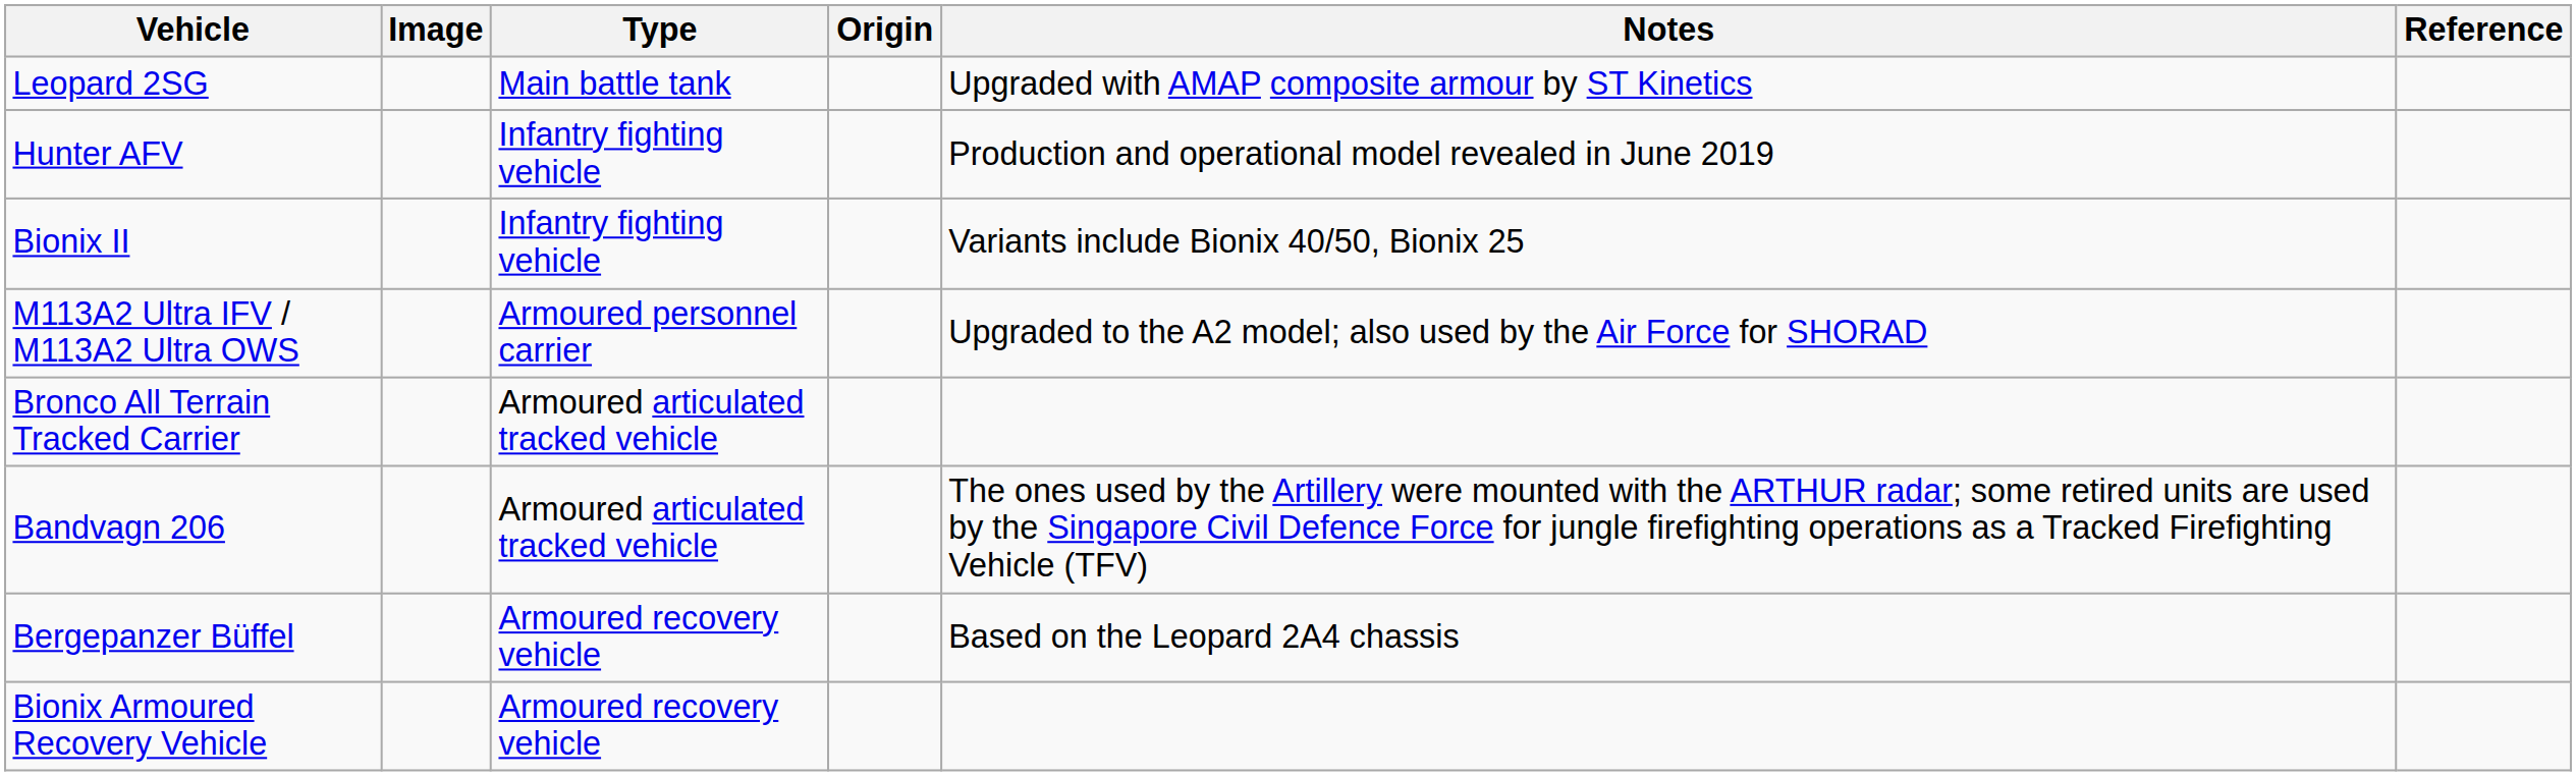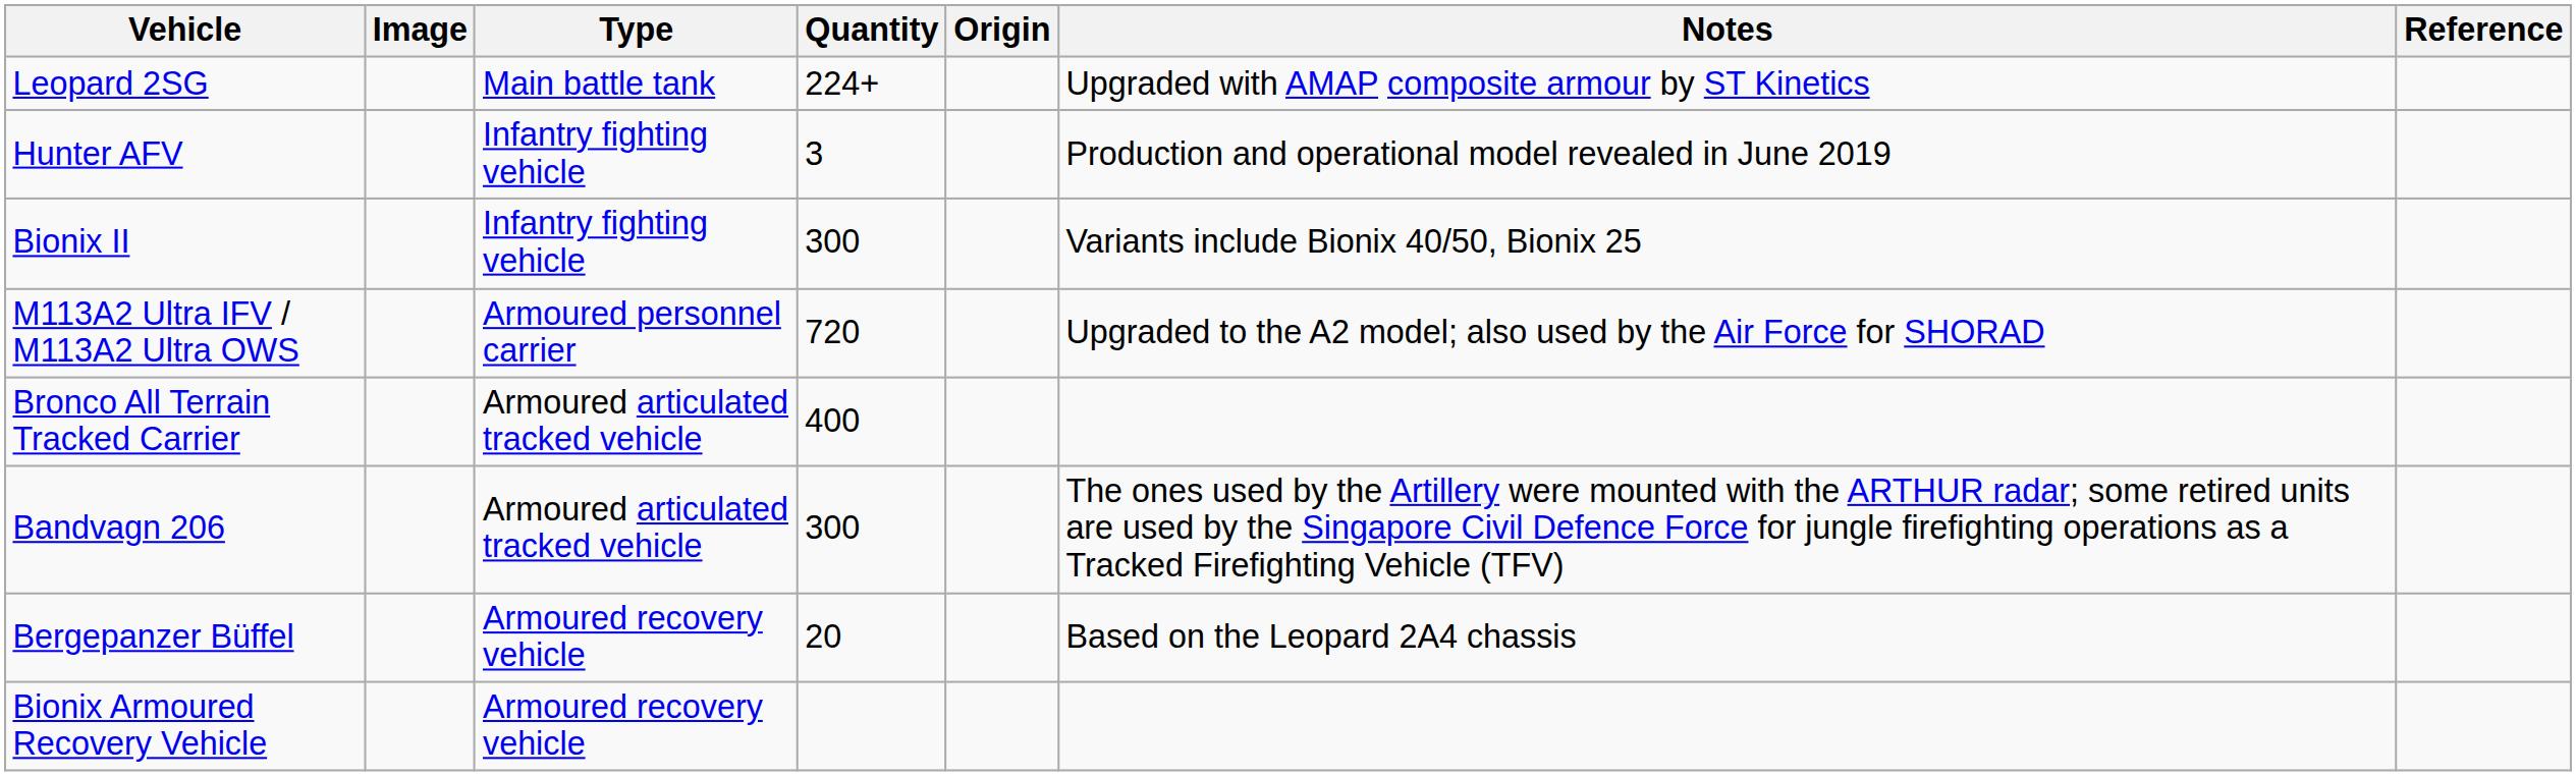 <table class="wikitable">
 <tr>
 <th>Vehicle</th>
 <th>Image</th>
 <th>Type</th>
+<th>Quantity</th>
 <th>Origin</th>
 <th>Notes</th>
 <th>Reference</th>
 </tr>
 <tr>
 <td><a href='#'>Leopard 2SG</a></td>
 <td></td>
 <td><a href='#'>Main battle tank</a></td>
+<td>224+</td>
 <td></td>
 <td>Upgraded with <a href='#'>AMAP</a> <a href='#'>composite armour</a> by <a href='#'>ST Kinetics</a></td>
 <td></td>
 </tr>
 <tr>
 <td><a href='#'>Hunter AFV</a></td>
 <td></td>
 <td><a href='#'>Infantry fighting vehicle</a></td>
+<td>3</td>
 <td></td>
 <td>Production and operational model revealed in June 2019</td>
 <td></td>
 </tr>
 <tr>
 <td><a href='#'>Bionix II</a></td>
 <td></td>
 <td><a href='#'>Infantry fighting vehicle</a></td>
+<td>300</td>
 <td></td>
 <td>Variants include Bionix 40/50, Bionix 25</td>
 <td></td>
 </tr>
 <tr>
 <td><a href='#'>M113A2 Ultra IFV</a> / <a href='#'>M113A2 Ultra OWS</a></td>
 <td></td>
 <td><a href='#'>Armoured personnel carrier</a></td>
+<td>720</td>
 <td></td>
 <td>Upgraded to the A2 model;  also used by the <a href='#'>Air Force</a> for <a href='#'>SHORAD</a></td>
 <td></td>
 </tr>
 <tr>
 <td><a href='#'>Bronco All Terrain Tracked Carrier</a></td>
 <td></td>
 <td>Armoured <a href='#'>articulated tracked vehicle</a></td>
+<td>400</td>
 <td></td>
 <td></td>
 <td></td>
 </tr>
 <tr>
 <td><a href='#'>Bandvagn 206</a></td>
 <td></td>
 <td>Armoured <a href='#'>articulated tracked vehicle</a></td>
+<td>300</td>
 <td></td>
 <td>The ones used by the <a href='#'>Artillery</a> were mounted with the <a href='#'>ARTHUR radar</a>; some retired units are used by the <a href='#'>Singapore Civil Defence Force</a> for jungle firefighting operations as a Tracked Firefighting Vehicle (TFV)</td>
 <td></td>
 </tr>
 <tr>
 <td><a href='#'>Bergepanzer Büffel</a></td>
 <td></td>
 <td><a href='#'>Armoured recovery vehicle</a></td>
+<td>20</td>
 <td></td>
 <td>Based on the Leopard 2A4 chassis</td>
 <td></td>
 </tr>
 <tr>
 <td><a href='#'>Bionix Armoured Recovery Vehicle</a></td>
 <td></td>
 <td><a href='#'>Armoured recovery vehicle</a></td>
 <td></td>
 <td></td>
 <td></td>
+<td></td>
 </tr>
 </table>
